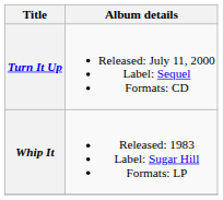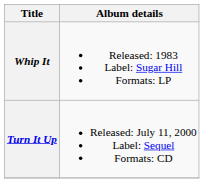 <table class="wikitable" style="text-align:center;">
 <tr>
 <th>Title</th>
 <th>Album details</th>
 </tr>
 <tr>
+<th scope="row"><em>Whip It</em></th>
+<td><br><ul><li>Released: 1983</li><li>Label: <a href='#'>Sugar Hill</a></li><li>Formats: LP</li></ul></td>
+</tr>
+<tr>
 <th scope="row"><em><a href='#'>Turn It Up</a></em></th>
 <td><br><ul><li>Released: July 11, 2000</li><li>Label: <a href='#'>Sequel</a></li><li>Formats: CD</li></ul></td>
 </tr>
 <tr>
-<th scope="row"><em>Whip It</em></th>
-<td><br><ul><li>Released: 1983</li><li>Label: <a href='#'>Sugar Hill</a></li><li>Formats: LP</li></ul></td>
-</tr>
-<tr>
 </tr>
 </table>
